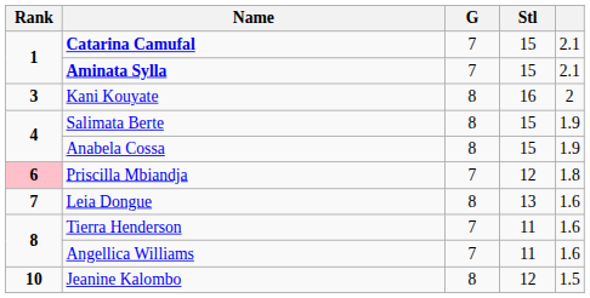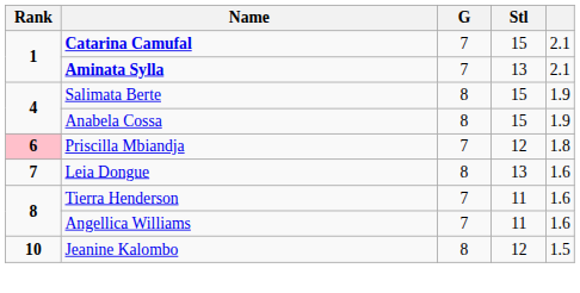 <table class="wikitable" style="width:90%;">
 <tr>
 <th style="width:10%;">Rank</th>
 <th style="width:70%;">Name</th>
 <th style="width:10%;">G</th>
 <th style="width:10%;">Stl</th>
 <th style="width:10%;"></th>
 </tr>
 <tr align=center>
 <td rowspan=2><strong>1</strong></td>
 <td align=left> <strong><a href='#'>Catarina Camufal</a></strong></td>
 <td>7</td>
 <td>15</td>
 <td>2.1</td>
 </tr>
 <tr align=center>
 <td align=left> <strong><a href='#'>Aminata Sylla</a></strong></td>
 <td>7</td>
-<td>15</td>
+<td>13</td>
 <td>2.1</td>
-</tr>
-<tr align=center>
-<td><strong>3</strong></td>
-<td align=left> <a href='#'>Kani Kouyate</a></td>
-<td>8</td>
-<td>16</td>
-<td>2</td>
 </tr>
 <tr align=center>
 <td rowspan=2><strong>4</strong></td>
 <td align=left> <a href='#'>Salimata Berte</a></td>
 <td>8</td>
 <td>15</td>
 <td>1.9</td>
 </tr>
 <tr align=center>
 <td align=left> <a href='#'>Anabela Cossa</a></td>
 <td>8</td>
 <td>15</td>
 <td>1.9</td>
 </tr>
 <tr align=center>
 <td style="background: pink;"><strong>6</strong></td>
 <td align=left> <a href='#'>Priscilla Mbiandja</a></td>
 <td>7</td>
 <td>12</td>
 <td>1.8</td>
 </tr>
 <tr align=center>
 <td><strong>7</strong></td>
 <td align=left> <a href='#'>Leia Dongue</a></td>
 <td>8</td>
 <td>13</td>
 <td>1.6</td>
 </tr>
 <tr align=center>
 <td rowspan=2><strong>8</strong></td>
 <td align=left> <a href='#'>Tierra Henderson</a></td>
 <td>7</td>
 <td>11</td>
 <td>1.6</td>
 </tr>
 <tr align=center>
 <td align=left> <a href='#'>Angellica Williams</a></td>
 <td>7</td>
 <td>11</td>
 <td>1.6</td>
 </tr>
 <tr align=center>
 <td><strong>10</strong></td>
 <td align=left> <a href='#'>Jeanine Kalombo</a></td>
 <td>8</td>
 <td>12</td>
 <td>1.5</td>
 </tr>
 </table>
